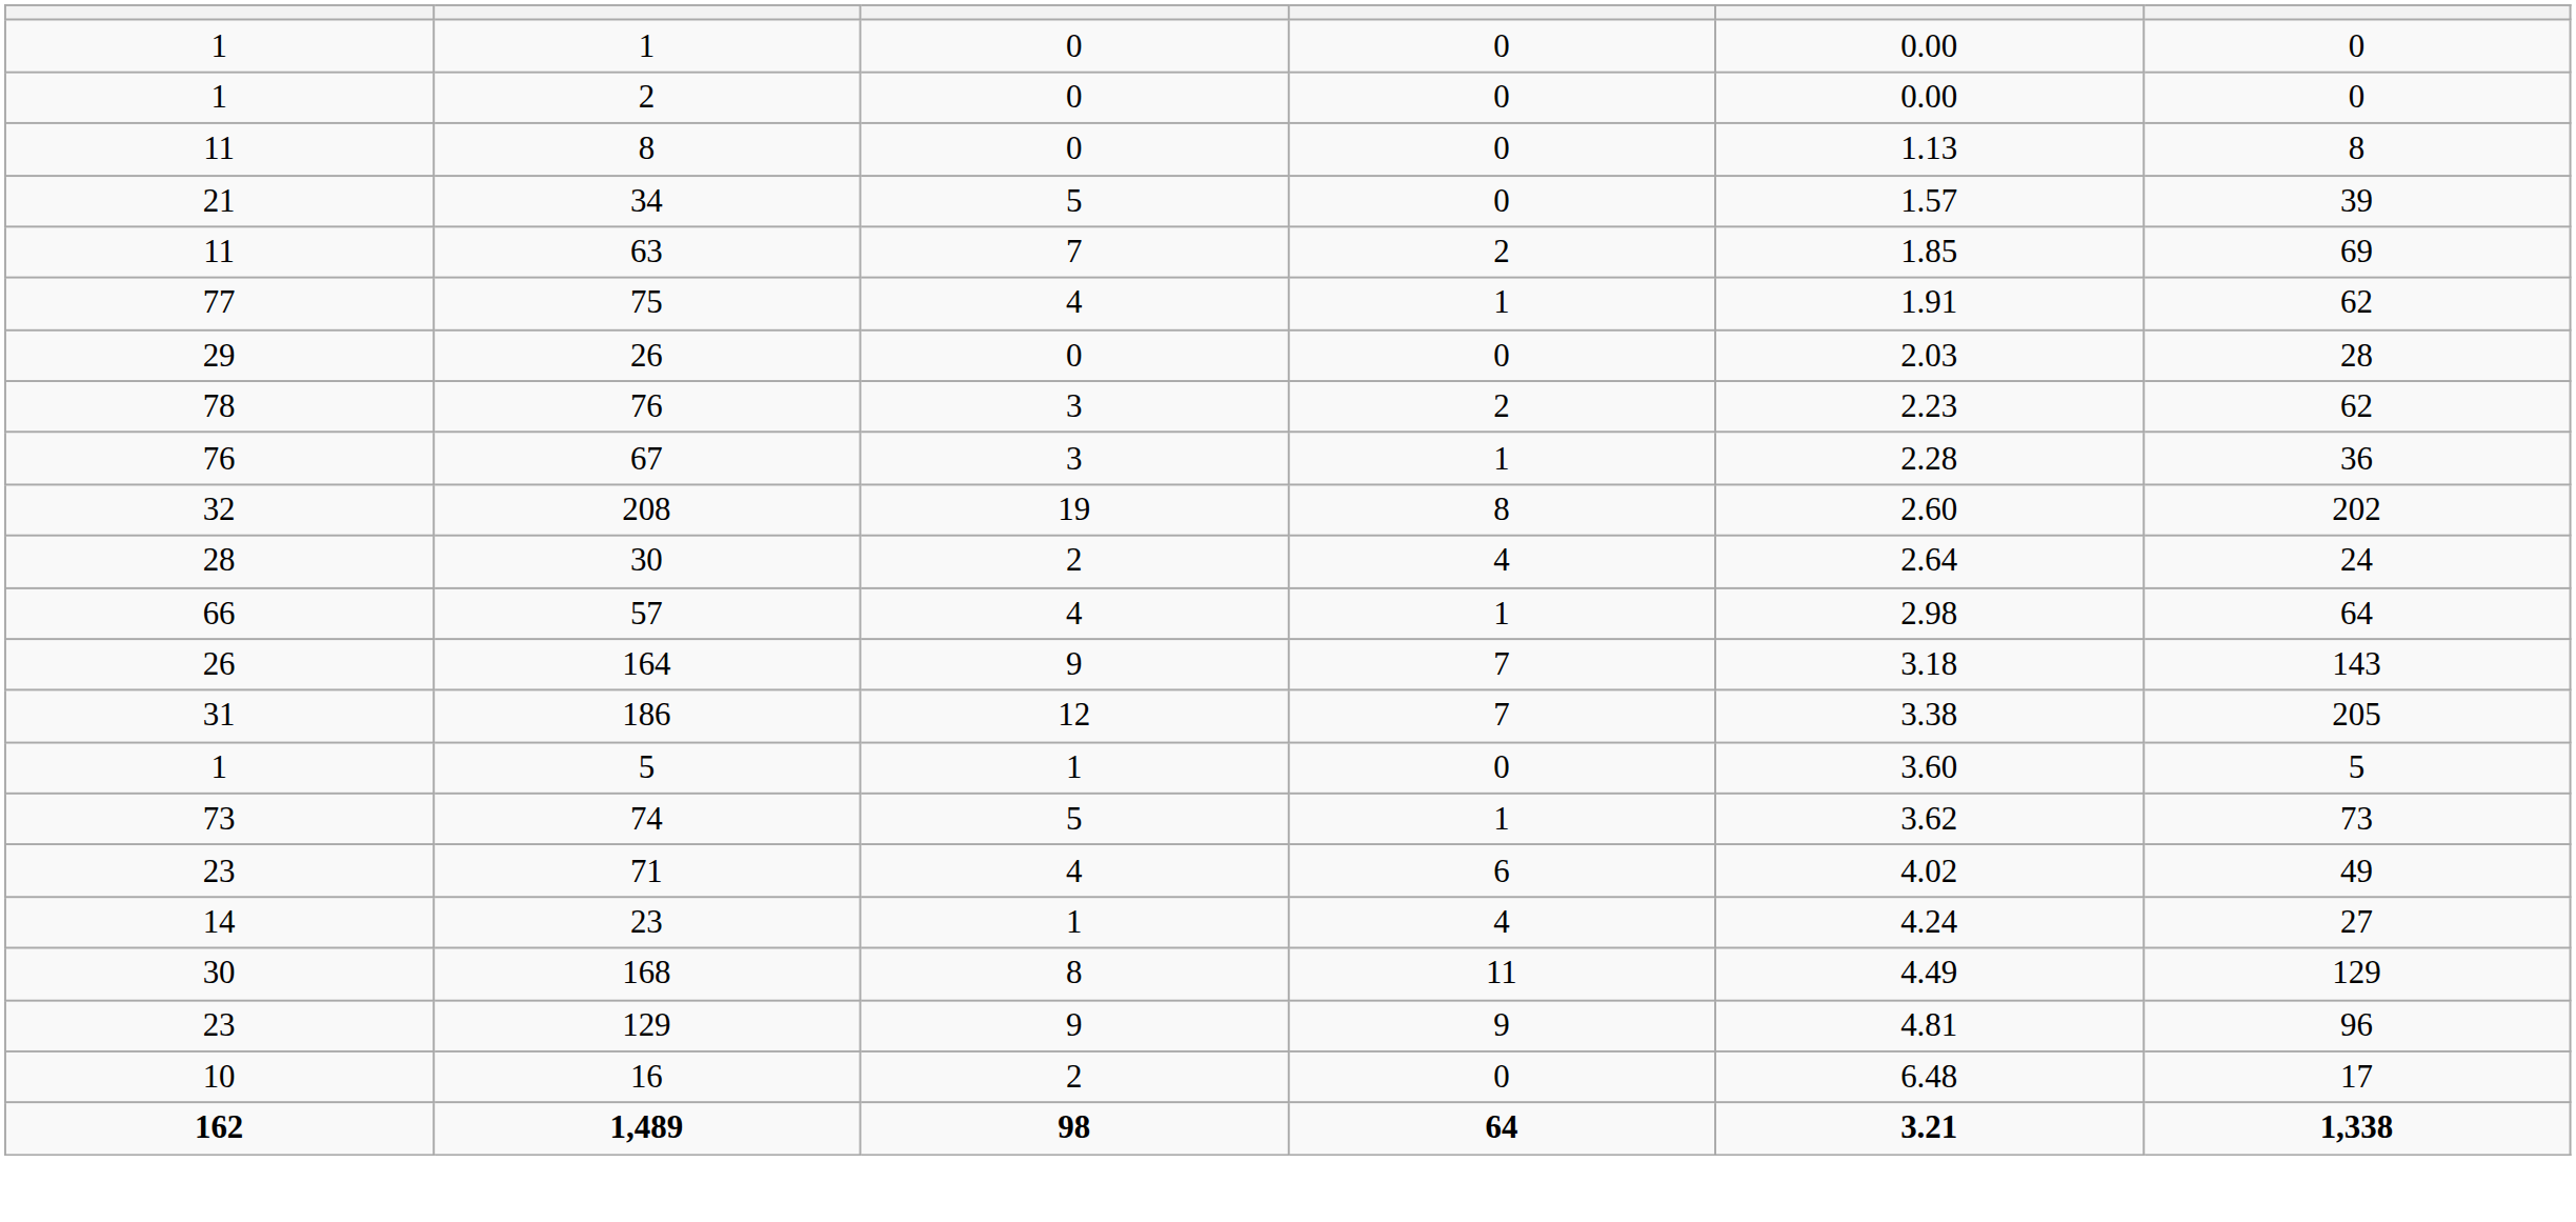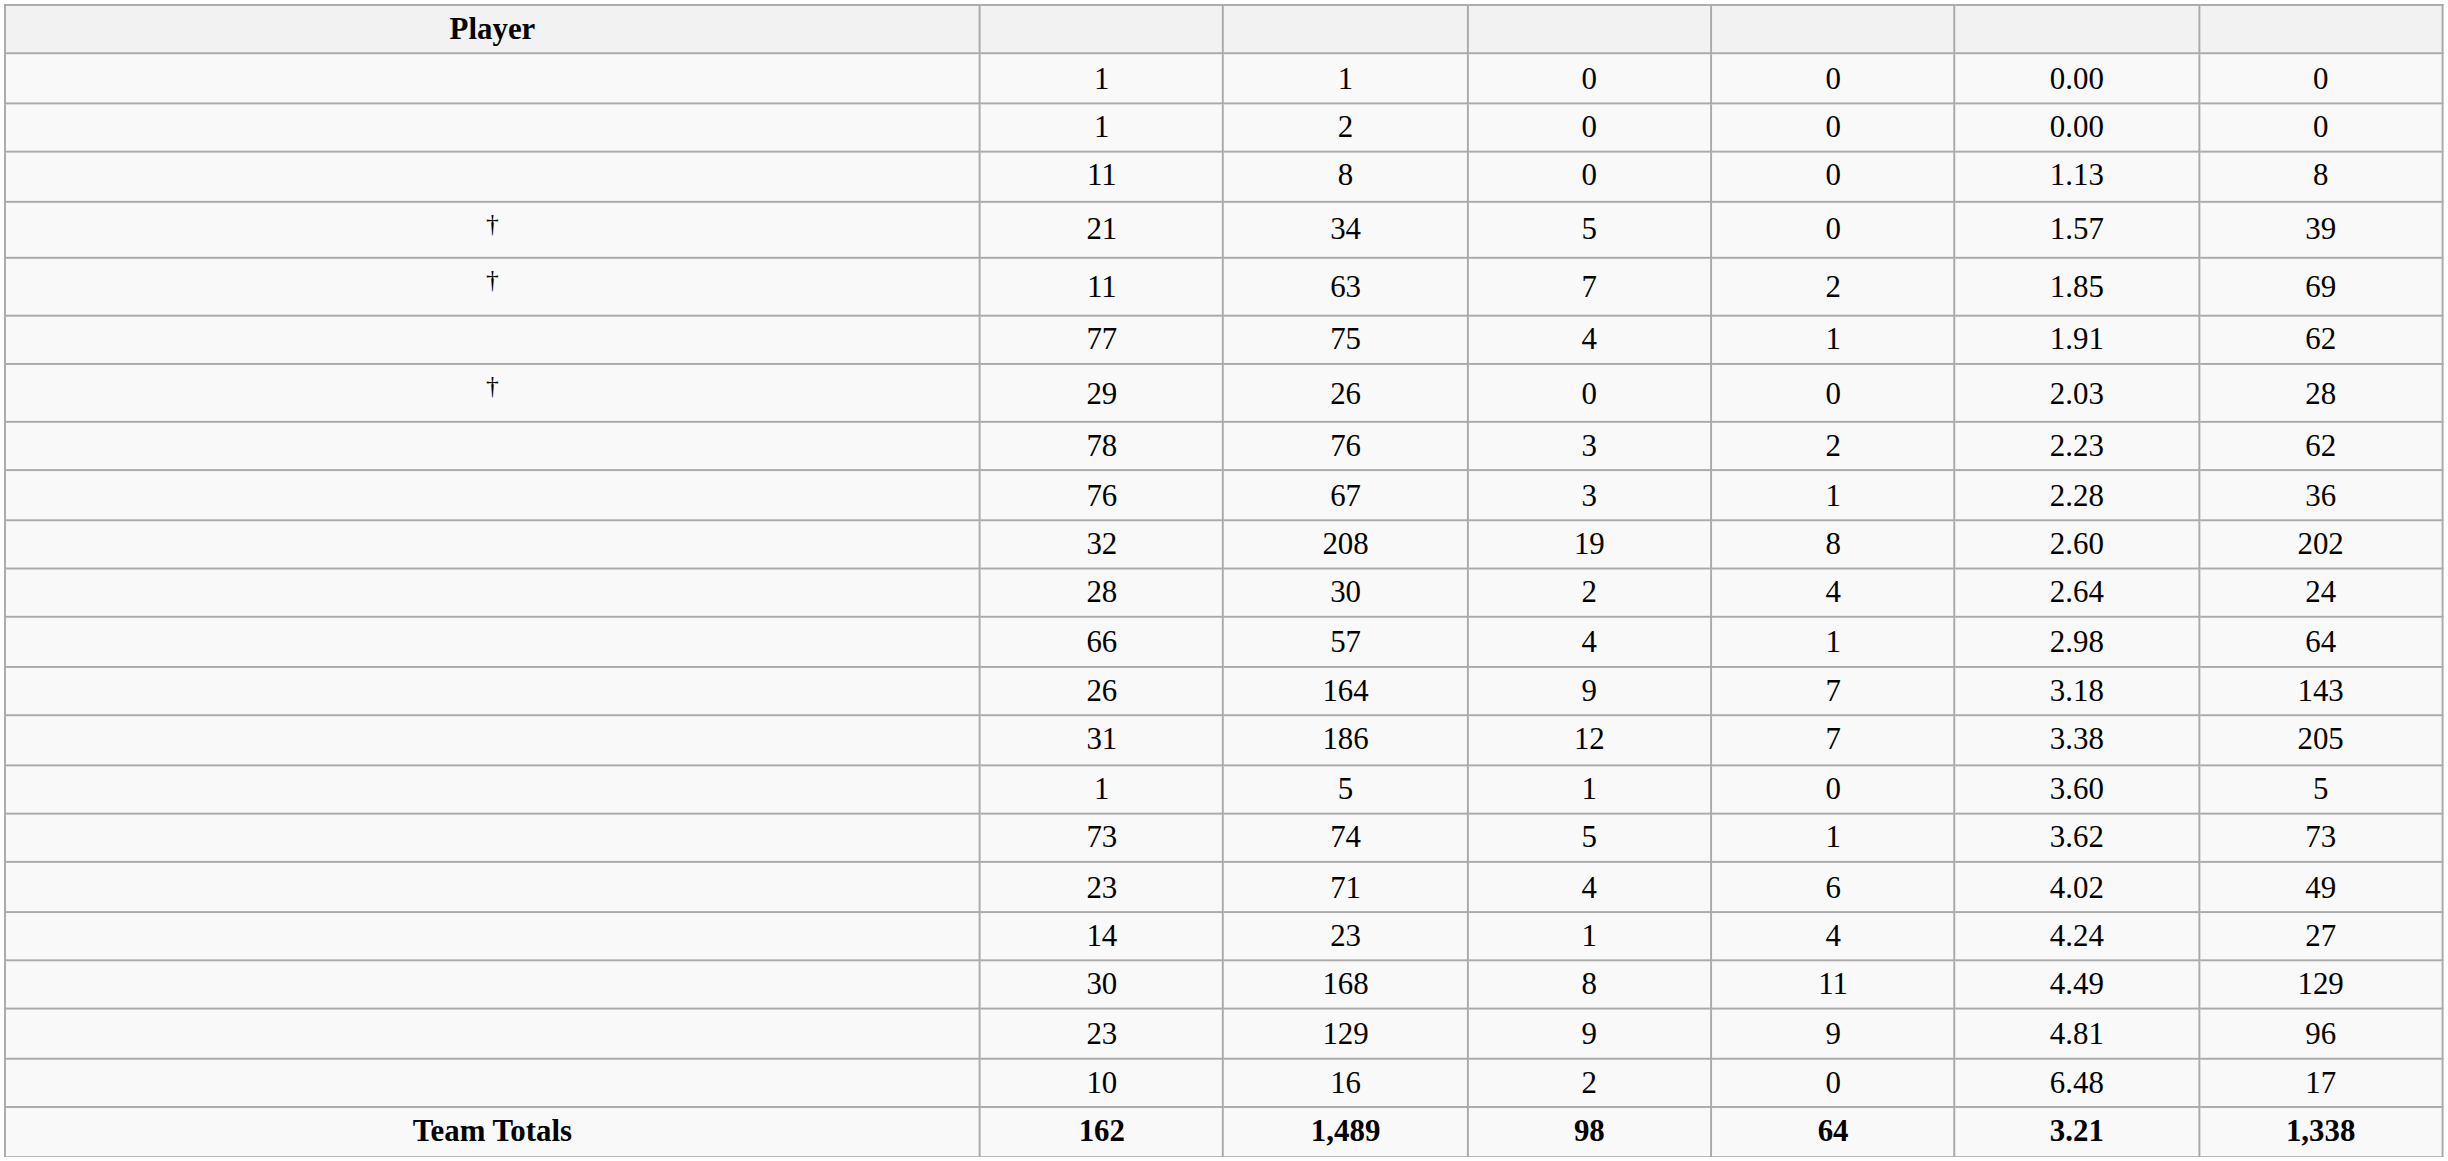 <table class="wikitable sortable" style="text-align:center;" width="100%">
 <tr>
+<th width="40%">Player</th>
 <th width="10%"></th>
 <th width="10%" data-sort-type="number"></th>
 <th width="10%"></th>
 <th width="10%"></th>
 <th width="10%"></th>
 <th width="10%"></th>
 </tr>
 <tr>
+<td></td>
 <td>1</td>
 <td>1</td>
 <td>0</td>
 <td>0</td>
 <td>0.00</td>
 <td>0</td>
 </tr>
 <tr>
+<td></td>
 <td>1</td>
 <td>2</td>
 <td>0</td>
 <td>0</td>
 <td>0.00</td>
 <td>0</td>
 </tr>
 <tr>
+<td></td>
 <td>11</td>
 <td>8</td>
 <td>0</td>
 <td>0</td>
 <td>1.13</td>
 <td>8</td>
 </tr>
 <tr>
+<td><sup>†</sup></td>
 <td>21</td>
 <td>34</td>
 <td>5</td>
 <td>0</td>
 <td>1.57</td>
 <td>39</td>
 </tr>
 <tr>
+<td><sup>†</sup></td>
 <td>11</td>
 <td>63</td>
 <td>7</td>
 <td>2</td>
 <td>1.85</td>
 <td>69</td>
 </tr>
 <tr>
+<td></td>
 <td>77</td>
 <td>75</td>
 <td>4</td>
 <td>1</td>
 <td>1.91</td>
 <td>62</td>
 </tr>
 <tr>
+<td><sup>†</sup></td>
 <td>29</td>
 <td>26</td>
 <td>0</td>
 <td>0</td>
 <td>2.03</td>
 <td>28</td>
 </tr>
 <tr>
+<td></td>
 <td>78</td>
 <td>76</td>
 <td>3</td>
 <td>2</td>
 <td>2.23</td>
 <td>62</td>
 </tr>
 <tr>
+<td></td>
 <td>76</td>
 <td>67</td>
 <td>3</td>
 <td>1</td>
 <td>2.28</td>
 <td>36</td>
 </tr>
 <tr>
+<td><strong></strong></td>
 <td>32</td>
 <td>208</td>
 <td>19</td>
 <td>8</td>
 <td>2.60</td>
 <td>202</td>
 </tr>
 <tr>
+<td></td>
 <td>28</td>
 <td>30</td>
 <td>2</td>
 <td>4</td>
 <td>2.64</td>
 <td>24</td>
 </tr>
 <tr>
+<td></td>
 <td>66</td>
 <td>57</td>
 <td>4</td>
 <td>1</td>
 <td>2.98</td>
 <td>64</td>
 </tr>
 <tr>
+<td><strong></strong></td>
 <td>26</td>
 <td>164</td>
 <td>9</td>
 <td>7</td>
 <td>3.18</td>
 <td>143</td>
 </tr>
 <tr>
+<td><strong></strong></td>
 <td>31</td>
 <td>186</td>
 <td>12</td>
 <td>7</td>
 <td>3.38</td>
 <td>205</td>
 </tr>
 <tr>
+<td> </td>
 <td>1</td>
 <td>5</td>
 <td>1</td>
 <td>0</td>
 <td>3.60</td>
 <td>5</td>
 </tr>
 <tr>
+<td></td>
 <td>73</td>
 <td>74</td>
 <td>5</td>
 <td>1</td>
 <td>3.62</td>
 <td>73</td>
 </tr>
 <tr>
+<td></td>
 <td>23</td>
 <td>71</td>
 <td>4</td>
 <td>6</td>
 <td>4.02</td>
 <td>49</td>
 </tr>
 <tr>
+<td></td>
 <td>14</td>
 <td>23</td>
 <td>1</td>
 <td>4</td>
 <td>4.24</td>
 <td>27</td>
 </tr>
 <tr>
+<td><strong></strong></td>
 <td>30</td>
 <td>168</td>
 <td>8</td>
 <td>11</td>
 <td>4.49</td>
 <td>129</td>
 </tr>
 <tr>
+<td></td>
 <td>23</td>
 <td>129</td>
 <td>9</td>
 <td>9</td>
 <td>4.81</td>
 <td>96</td>
 </tr>
 <tr>
+<td> </td>
 <td>10</td>
 <td>16</td>
 <td>2</td>
 <td>0</td>
 <td>6.48</td>
 <td>17</td>
 </tr>
 <tr>
+<td><strong>Team Totals</strong></td>
 <td><strong>162</strong></td>
 <td><strong>1,489</strong></td>
 <td><strong>98</strong></td>
 <td><strong>64</strong></td>
 <td><strong>3.21</strong></td>
 <td><strong>1,338</strong></td>
 </tr>
 </table>
